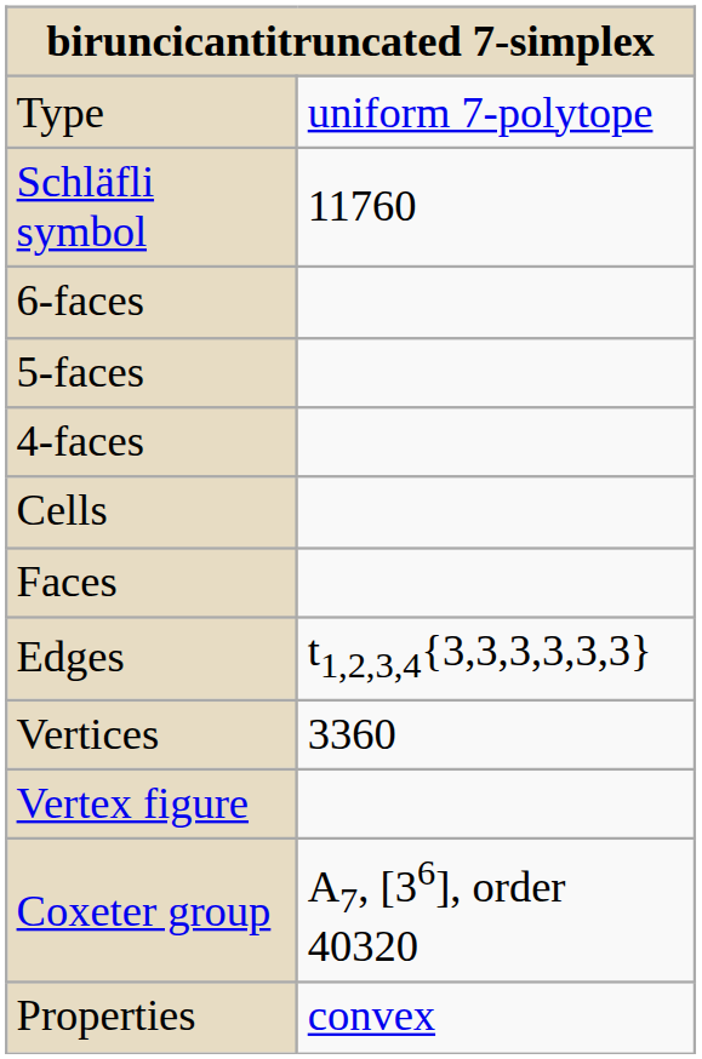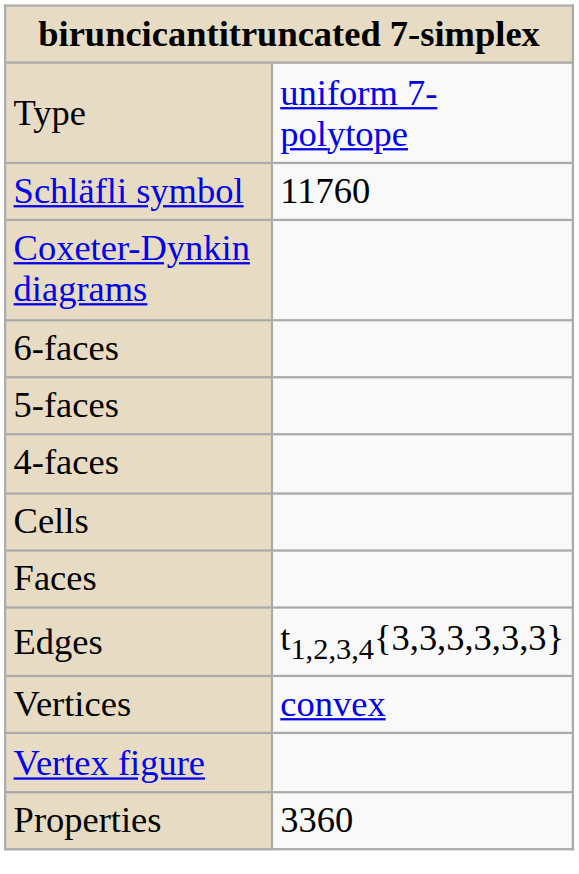 <table class="wikitable" align="right" style="margin-left:10px" width="250">
 <tr>
 <th style="background:#e7dcc3;" colspan="2">biruncicantitruncated 7-simplex</th>
 </tr>
 <tr>
 <td style="background:#e7dcc3;">Type</td>
 <td><a href='#'>uniform 7-polytope</a></td>
 </tr>
 <tr>
 <td style="background:#e7dcc3;"><a href='#'>Schläfli symbol</a></td>
 <td>11760</td>
+</tr>
+<tr>
+<td style="background:#e7dcc3;"><a href='#'>Coxeter-Dynkin diagrams</a></td>
+<td></td>
 </tr>
 <tr>
 <td style="background:#e7dcc3;">6-faces</td>
 <td></td>
 </tr>
 <tr>
 <td style="background:#e7dcc3;">5-faces</td>
 <td></td>
 </tr>
 <tr>
 <td style="background:#e7dcc3;">4-faces</td>
 <td></td>
 </tr>
 <tr>
 <td style="background:#e7dcc3;">Cells</td>
 <td></td>
 </tr>
 <tr>
 <td style="background:#e7dcc3;">Faces</td>
 <td></td>
 </tr>
 <tr>
 <td style="background:#e7dcc3;">Edges</td>
 <td>t<sub>1,2,3,4</sub>{3,3,3,3,3,3}</td>
 </tr>
 <tr>
 <td style="background:#e7dcc3;">Vertices</td>
-<td>3360</td>
+<td><a href='#'>convex</a></td>
 </tr>
 <tr>
 <td style="background:#e7dcc3;"><a href='#'>Vertex figure</a></td>
 <td></td>
 </tr>
 <tr>
-<td style="background:#e7dcc3;"><a href='#'>Coxeter group</a></td>
-<td>A<sub>7</sub>, [3<sup>6</sup>], order 40320</td>
-</tr>
-<tr>
 <td style="background:#e7dcc3;">Properties</td>
-<td><a href='#'>convex</a></td>
+<td>3360</td>
 </tr>
 </table>
